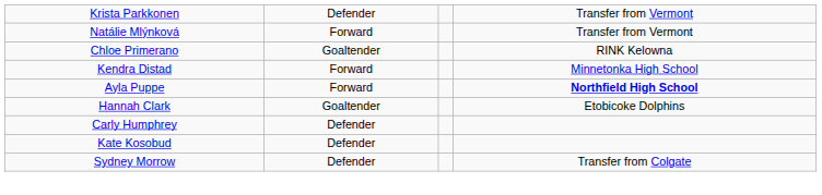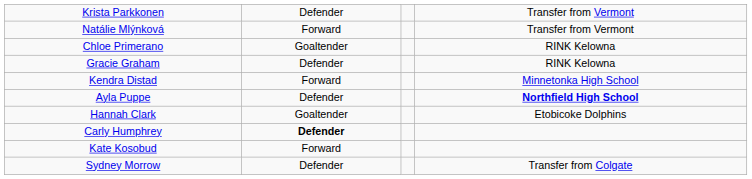 <table class="wikitable" width="70%" style="text-align:center;">
 <tr>
 <td><a href='#'>Krista Parkkonen</a></td>
 <td>Defender</td>
 <td></td>
 <td>Transfer from <a href='#'>Vermont</a></td>
 </tr>
 <tr>
 <td><a href='#'>Natálie Mlýnková</a></td>
 <td>Forward</td>
 <td></td>
 <td>Transfer from Vermont</td>
 </tr>
 <tr>
 <td><a href='#'>Chloe Primerano</a></td>
 <td>Goaltender</td>
 <td></td>
 <td>RINK Kelowna</td>
 </tr>
 <tr>
+<td><a href='#'>Gracie Graham</a></td>
+<td>Defender</td>
+<td></td>
+<td>RINK Kelowna</td>
+</tr>
+<tr>
 <td><a href='#'>Kendra Distad</a></td>
 <td>Forward</td>
 <td></td>
 <td><a href='#'>Minnetonka High School</a></td>
 </tr>
 <tr>
 <td><a href='#'>Ayla Puppe</a></td>
-<td>Forward</td>
+<td>Defender</td>
 <td></td>
 <td><strong><a href='#'>Northfield High School</a></strong></td>
 </tr>
 <tr>
 <td><a href='#'>Hannah Clark</a></td>
 <td>Goaltender</td>
 <td></td>
 <td>Etobicoke Dolphins</td>
 </tr>
 <tr>
 <td><a href='#'>Carly Humphrey</a></td>
-<td>Defender</td>
+<td><strong>Defender</strong></td>
 <td></td>
 <td></td>
 </tr>
 <tr>
 <td><a href='#'>Kate Kosobud</a></td>
-<td>Defender</td>
+<td>Forward</td>
 <td></td>
 <td></td>
 </tr>
 <tr>
 <td><a href='#'>Sydney Morrow</a></td>
 <td>Defender</td>
 <td></td>
 <td>Transfer from <a href='#'>Colgate</a></td>
 </tr>
 </table>
